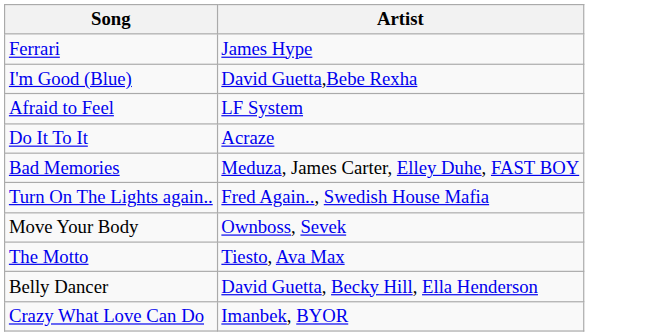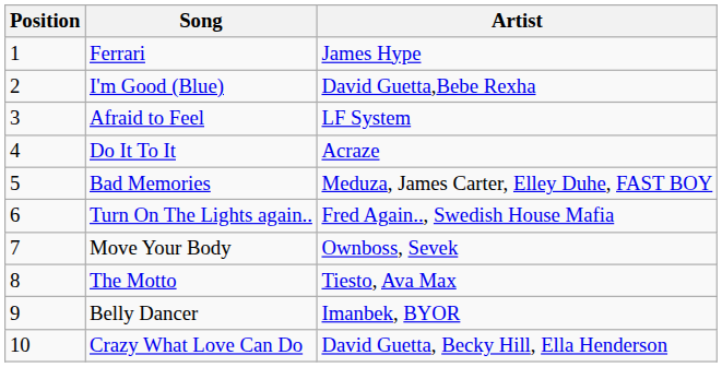 <table class="wikitable sortable mw-collapsible mw-collapsed">
 <tr>
+<th>Position</th>
 <th>Song</th>
 <th>Artist</th>
 </tr>
 <tr>
+<td>1</td>
 <td><a href='#'>Ferrari</a></td>
 <td><a href='#'>James Hype</a></td>
 </tr>
 <tr>
+<td>2</td>
 <td><a href='#'>I'm Good (Blue)</a></td>
 <td><a href='#'>David Guetta</a>,<a href='#'>Bebe Rexha</a></td>
 </tr>
 <tr>
+<td>3</td>
 <td><a href='#'>Afraid to Feel</a></td>
 <td><a href='#'>LF System</a></td>
 </tr>
 <tr>
+<td>4</td>
 <td><a href='#'>Do It To It</a></td>
 <td><a href='#'>Acraze</a></td>
 </tr>
 <tr>
+<td>5</td>
 <td><a href='#'>Bad Memories</a></td>
 <td><a href='#'>Meduza</a>, James Carter, <a href='#'>Elley Duhe</a>, <a href='#'>FAST BOY</a></td>
 </tr>
 <tr>
+<td>6</td>
 <td><a href='#'>Turn On The Lights again..</a></td>
 <td><a href='#'>Fred Again..</a>, <a href='#'>Swedish House Mafia</a></td>
 </tr>
 <tr>
+<td>7</td>
 <td>Move Your Body</td>
 <td><a href='#'>Ownboss</a>, <a href='#'>Sevek</a></td>
 </tr>
 <tr>
+<td>8</td>
 <td><a href='#'>The Motto</a></td>
 <td><a href='#'>Tiesto</a>, <a href='#'>Ava Max</a></td>
 </tr>
 <tr>
+<td>9</td>
 <td>Belly Dancer</td>
+<td><a href='#'>Imanbek</a>, <a href='#'>BYOR</a></td>
+</tr>
+<tr>
+<td>10</td>
+<td><a href='#'>Crazy What Love Can Do</a></td>
 <td><a href='#'>David Guetta</a>, <a href='#'>Becky Hill</a>, <a href='#'>Ella Henderson</a></td>
 </tr>
-<tr>
-<td><a href='#'>Crazy What Love Can Do</a></td>
-<td><a href='#'>Imanbek</a>, <a href='#'>BYOR</a></td>
-</tr>
 </table>
